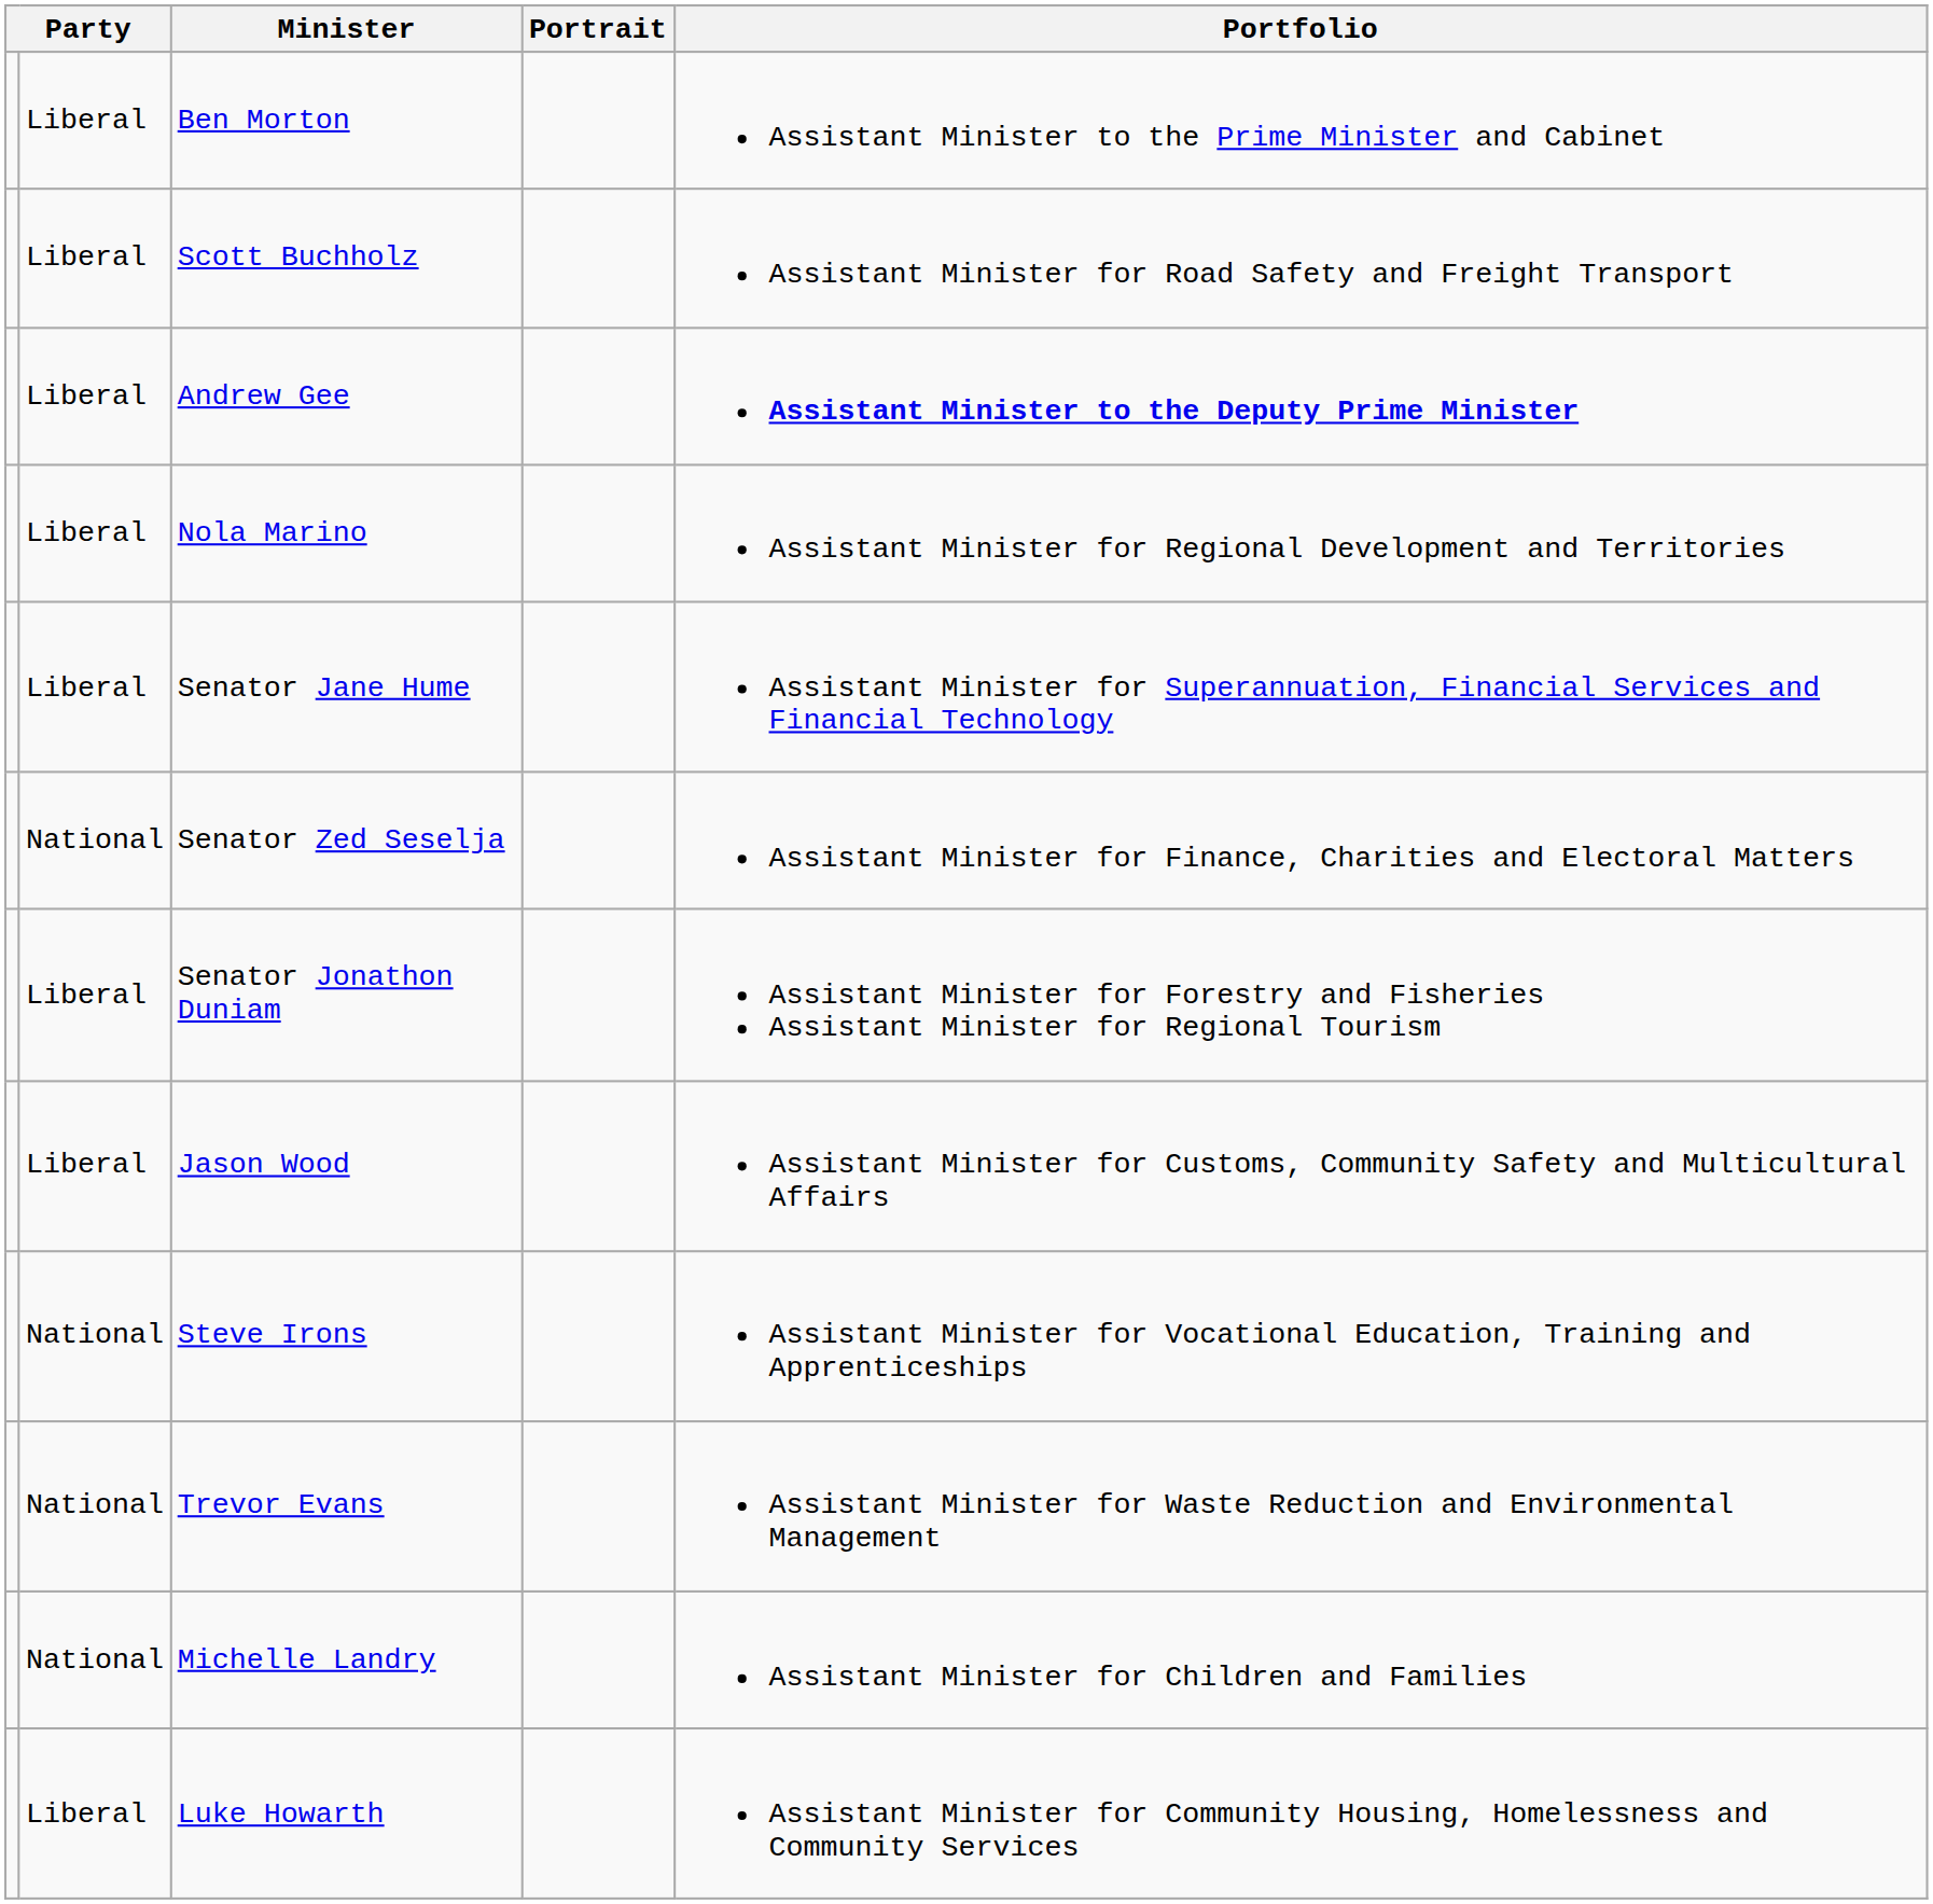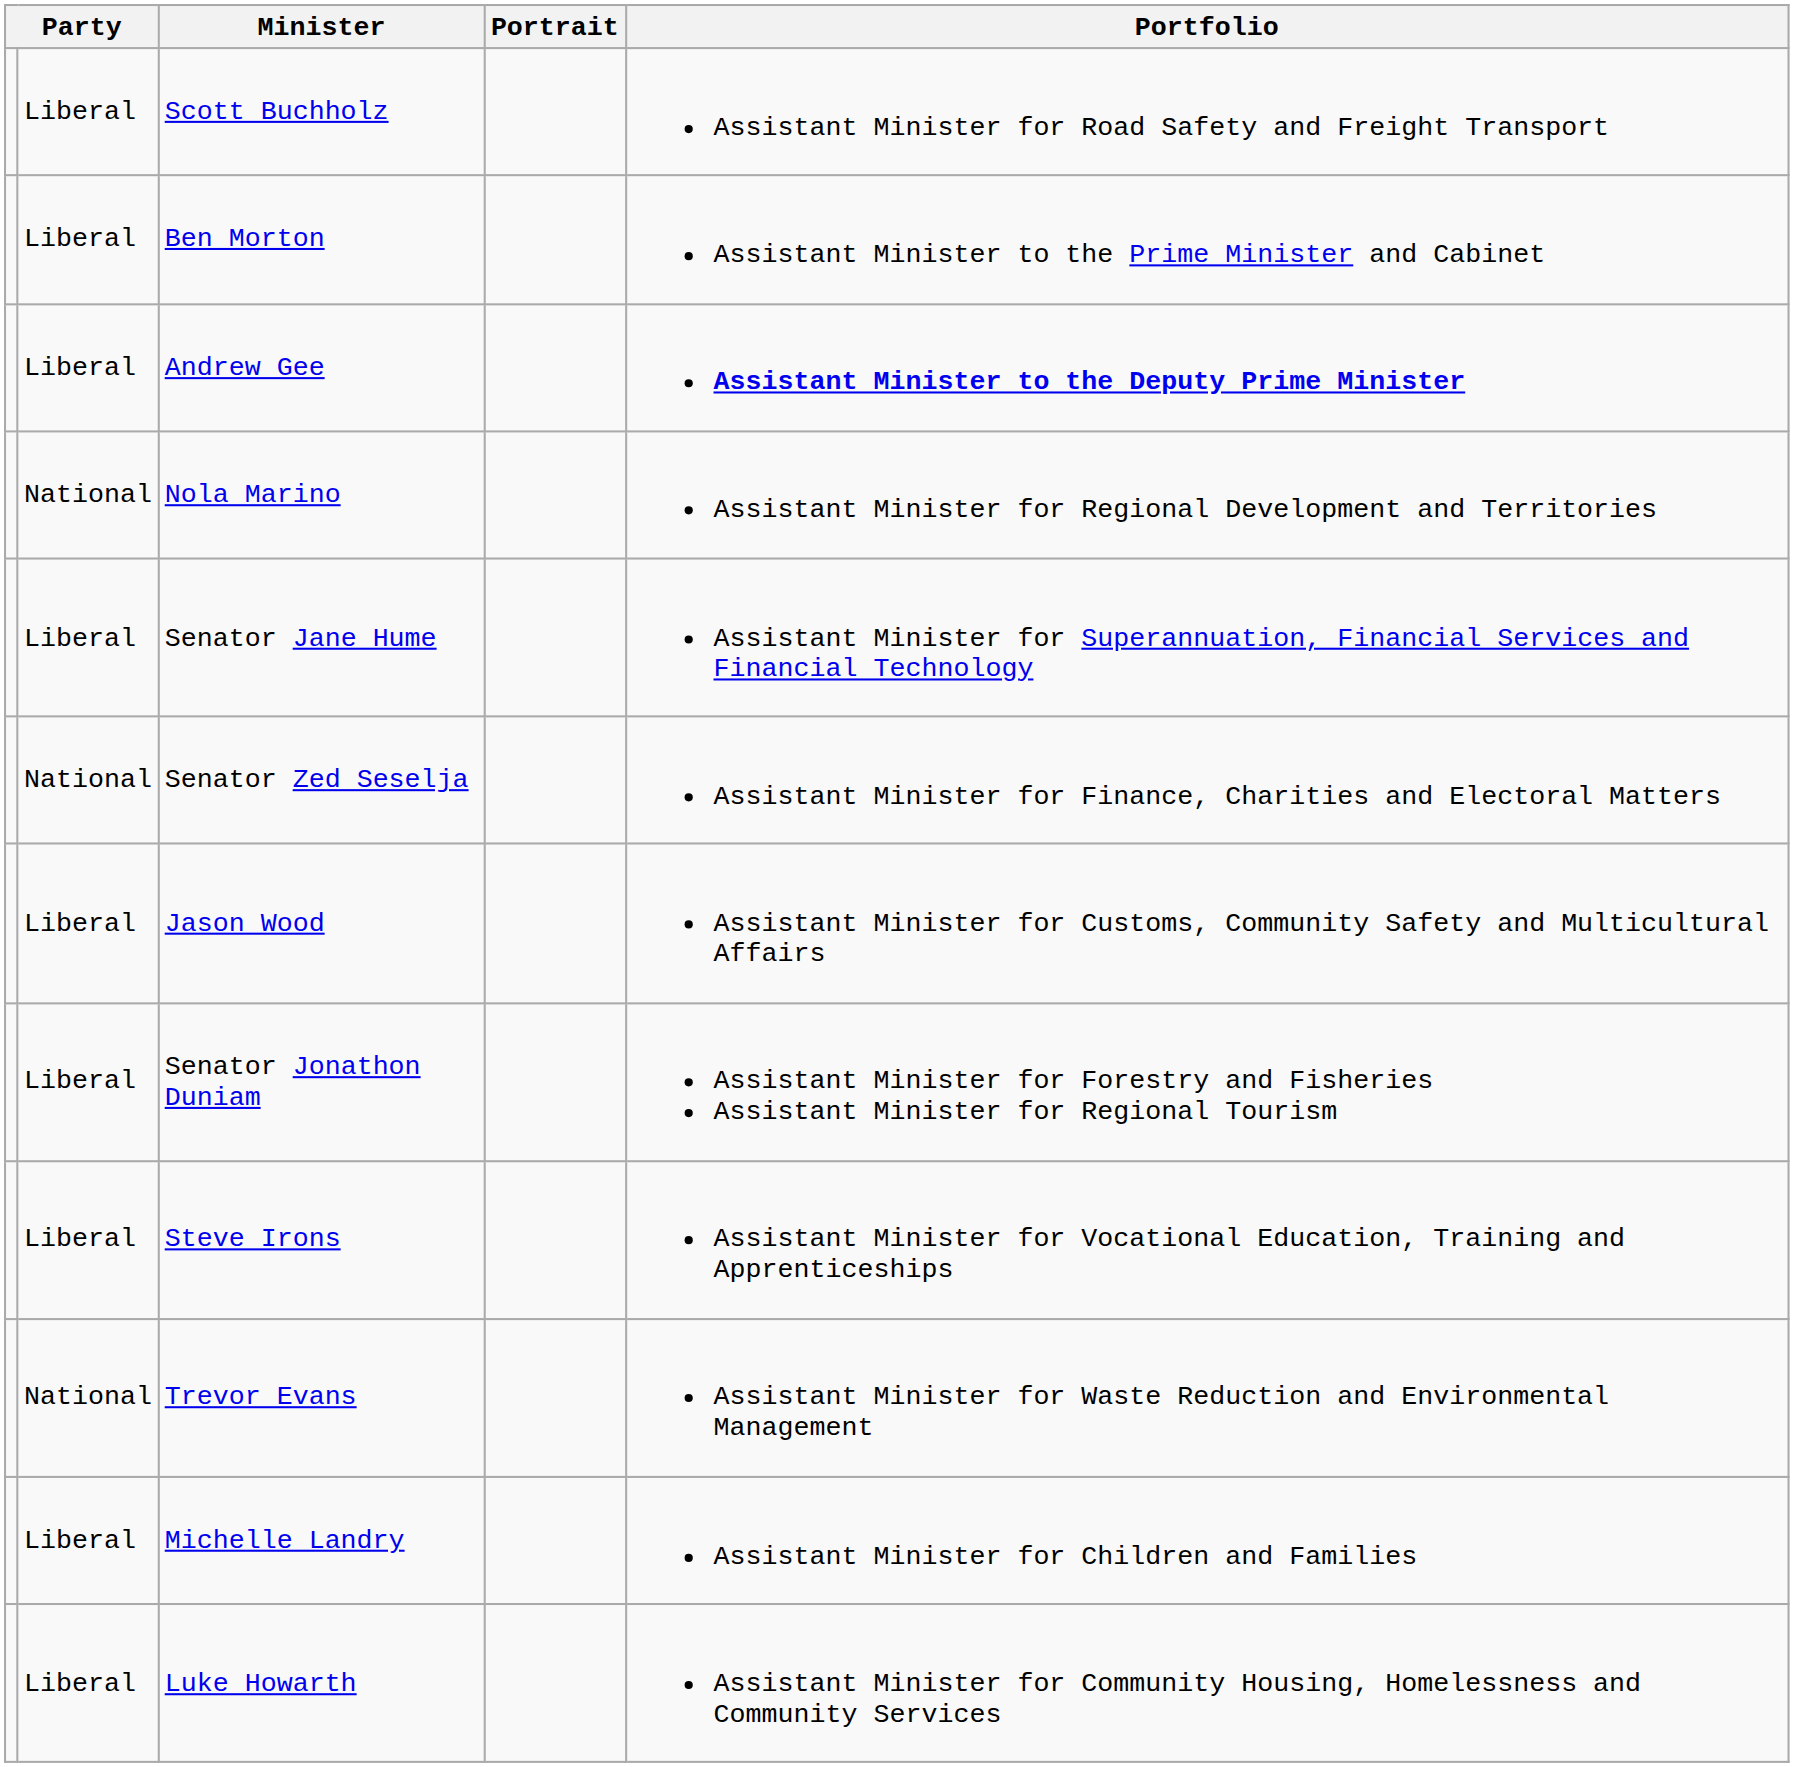 <table class="wikitable sortable">
 <tr>
 <th colspan="2">Party</th>
 <th>Minister</th>
 <th>Portrait</th>
 <th>Portfolio</th>
+</tr>
+<tr>
+<td></td>
+<td>Liberal </td>
+<td><a href='#'>Scott Buchholz</a> </td>
+<td></td>
+<td><br><ul><li>Assistant Minister for Road Safety and Freight Transport</li></ul></td>
 </tr>
 <tr>
 <td></td>
 <td>Liberal</td>
 <td><a href='#'>Ben Morton</a> </td>
 <td></td>
 <td><br><ul><li>Assistant Minister to the <a href='#'>Prime Minister</a> and Cabinet</li></ul></td>
 </tr>
 <tr>
 <td></td>
 <td>Liberal </td>
-<td><a href='#'>Scott Buchholz</a> </td>
-<td></td>
-<td><br><ul><li>Assistant Minister for Road Safety and Freight Transport</li></ul></td>
-</tr>
-<tr>
-<td></td>
-<td>Liberal </td>
 <td><a href='#'>Andrew Gee</a> </td>
 <td></td>
 <td><strong><br><ul><li><a href='#'>Assistant Minister to the Deputy Prime Minister</a></li></ul></strong></td>
 </tr>
 <tr>
 <td></td>
-<td>Liberal</td>
+<td>National </td>
 <td><a href='#'>Nola Marino</a> </td>
 <td></td>
 <td><br><ul><li>Assistant Minister for Regional Development and Territories</li></ul></td>
 </tr>
 <tr>
 <td></td>
 <td>Liberal</td>
 <td>Senator <a href='#'>Jane Hume</a></td>
 <td></td>
 <td><br><ul><li>Assistant Minister for <a href='#'>Superannuation, Financial Services and Financial Technology</a></li></ul></td>
 </tr>
 <tr>
 <td></td>
 <td>National </td>
 <td>Senator <a href='#'>Zed Seselja</a></td>
 <td></td>
 <td><br><ul><li>Assistant Minister for Finance, Charities and Electoral Matters</li></ul></td>
 </tr>
 <tr>
 <td></td>
 <td>Liberal</td>
+<td><a href='#'>Jason Wood</a> </td>
+<td></td>
+<td><br><ul><li>Assistant Minister for Customs, Community Safety and Multicultural Affairs</li></ul></td>
+</tr>
+<tr>
+<td></td>
+<td>Liberal</td>
 <td>Senator <a href='#'>Jonathon Duniam</a></td>
 <td></td>
 <td><br><ul><li>Assistant Minister for Forestry and Fisheries</li><li>Assistant Minister for Regional Tourism</li></ul></td>
 </tr>
 <tr>
 <td></td>
 <td>Liberal</td>
-<td><a href='#'>Jason Wood</a> </td>
-<td></td>
-<td><br><ul><li>Assistant Minister for Customs, Community Safety and Multicultural Affairs</li></ul></td>
-</tr>
-<tr>
-<td></td>
-<td>National</td>
 <td><a href='#'>Steve Irons</a> </td>
 <td></td>
 <td><br><ul><li>Assistant Minister for Vocational Education, Training and Apprenticeships</li></ul></td>
 </tr>
 <tr>
 <td></td>
 <td>National</td>
 <td><a href='#'>Trevor Evans</a> </td>
 <td></td>
 <td><br><ul><li>Assistant Minister for Waste Reduction and Environmental Management</li></ul></td>
 </tr>
 <tr>
 <td></td>
-<td>National </td>
+<td>Liberal</td>
 <td><a href='#'>Michelle Landry</a> </td>
 <td></td>
 <td><br><ul><li>Assistant Minister for Children and Families</li></ul></td>
 </tr>
 <tr>
 <td></td>
 <td>Liberal </td>
 <td><a href='#'>Luke Howarth</a> </td>
 <td></td>
 <td><br><ul><li>Assistant Minister for Community Housing, Homelessness and Community Services</li></ul></td>
 </tr>
 </table>
